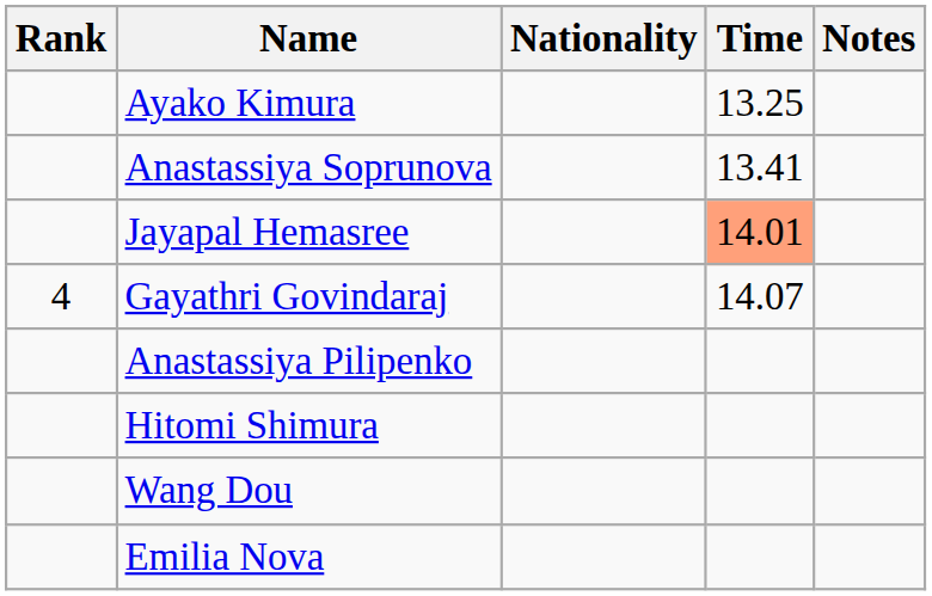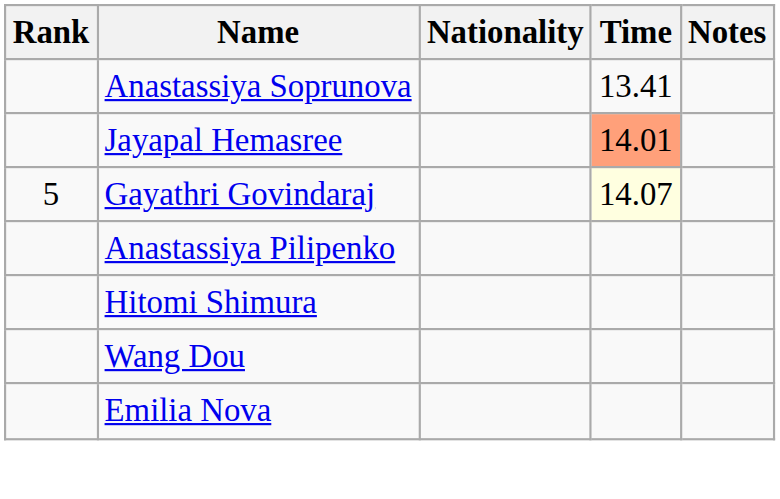 <table class="wikitable sortable" style="text-align:center;font-size:95%">
 <tr>
 <th>Rank</th>
 <th>Name</th>
 <th>Nationality</th>
 <th>Time</th>
 <th>Notes</th>
-</tr>
-<tr>
-<td></td>
-<td align=left><a href='#'>Ayako Kimura</a></td>
-<td align=left></td>
-<td>13.25</td>
-<td></td>
 </tr>
 <tr>
 <td></td>
 <td align=left><a href='#'>Anastassiya Soprunova</a></td>
 <td align=left></td>
 <td>13.41</td>
 <td></td>
 </tr>
 <tr>
 <td></td>
 <td align=left><a href='#'>Jayapal Hemasree</a></td>
 <td align=left></td>
 <td style="background: lightsalmon;">14.01</td>
 <td></td>
 </tr>
 <tr>
-<td>4</td>
+<td>5</td>
 <td align=left><a href='#'>Gayathri Govindaraj</a></td>
 <td align=left></td>
-<td>14.07</td>
+<td style="background: lightyellow;">14.07</td>
 <td></td>
 </tr>
 <tr>
 <td></td>
 <td align=left><a href='#'>Anastassiya Pilipenko</a></td>
 <td align=left></td>
 <td></td>
 <td></td>
 </tr>
 <tr>
 <td></td>
 <td align=left><a href='#'>Hitomi Shimura</a></td>
 <td align=left></td>
 <td></td>
 <td></td>
 </tr>
 <tr>
 <td></td>
 <td align=left><a href='#'>Wang Dou</a></td>
 <td align=left></td>
 <td></td>
 <td></td>
 </tr>
 <tr>
 <td></td>
 <td align=left><a href='#'>Emilia Nova</a></td>
 <td align=left></td>
 <td></td>
 <td></td>
 </tr>
 </table>
